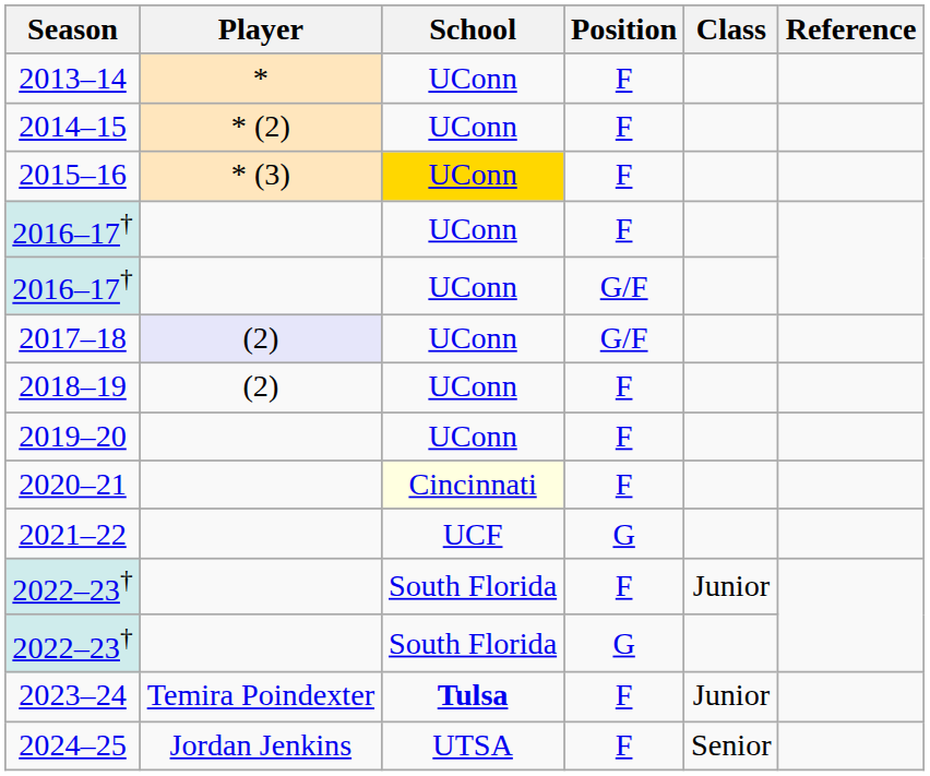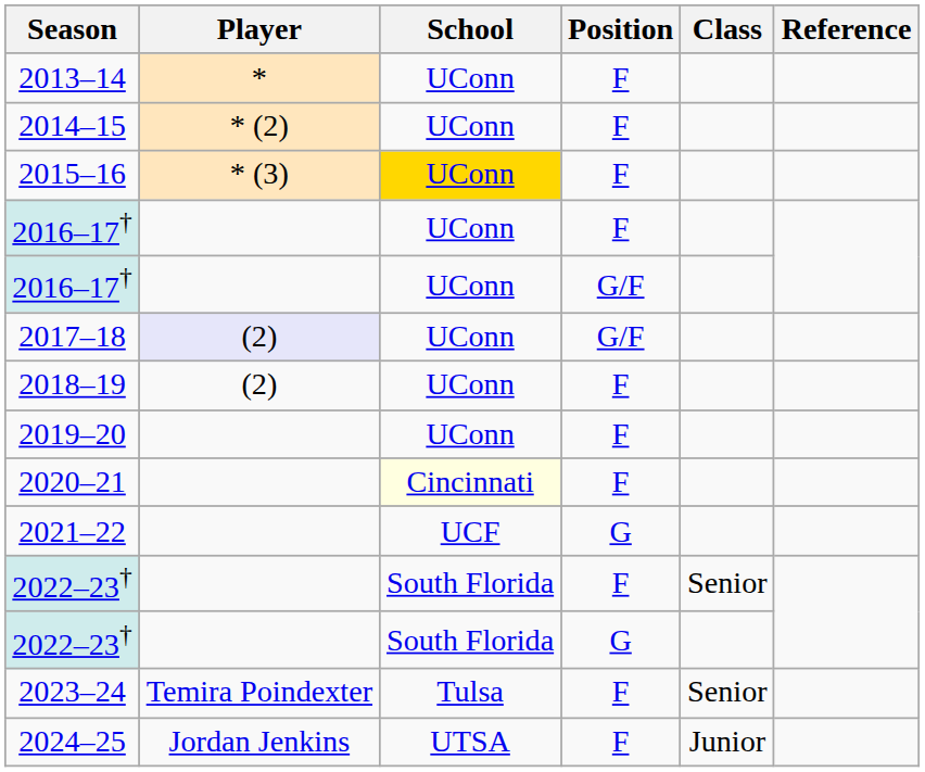 <table class="wikitable sortable">
 <tr>
 <th>Season</th>
 <th>Player</th>
 <th>School</th>
 <th>Position</th>
 <th class="unsortable">Class</th>
 <th class="unsortable">Reference</th>
 </tr>
 <tr align=center>
 <td><a href='#'>2013–14</a></td>
 <td style="background-color:#FFE6BD">*</td>
 <td><a href='#'>UConn</a></td>
 <td><a href='#'>F</a></td>
 <td></td>
 <td></td>
 </tr>
 <tr align=center>
 <td><a href='#'>2014–15</a></td>
 <td style="background-color:#FFE6BD">* (2)</td>
 <td><a href='#'>UConn</a></td>
 <td><a href='#'>F</a></td>
 <td></td>
 <td></td>
 </tr>
 <tr align=center>
 <td><a href='#'>2015–16</a></td>
 <td style="background-color:#FFE6BD">* (3)</td>
 <td style="background: gold;"><a href='#'>UConn</a></td>
 <td><a href='#'>F</a></td>
 <td></td>
 <td></td>
 </tr>
 <tr align=center>
 <td style="background-color:#CFECEC;"><a href='#'>2016–17</a><sup>†</sup></td>
 <td></td>
 <td><a href='#'>UConn</a></td>
 <td><a href='#'>F</a></td>
 <td></td>
 <td rowspan="2"></td>
 </tr>
 <tr align=center>
 <td style="background-color:#CFECEC;"><a href='#'>2016–17</a><sup>†</sup></td>
 <td></td>
 <td><a href='#'>UConn</a></td>
 <td><a href='#'>G/F</a></td>
 <td></td>
 </tr>
 <tr align=center>
 <td><a href='#'>2017–18</a></td>
 <td style="background: lavender;"> (2)</td>
 <td><a href='#'>UConn</a></td>
 <td><a href='#'>G/F</a></td>
 <td></td>
 <td></td>
 </tr>
 <tr align=center>
 <td><a href='#'>2018–19</a></td>
 <td> (2)</td>
 <td><a href='#'>UConn</a></td>
 <td><a href='#'>F</a></td>
 <td></td>
 <td></td>
 </tr>
 <tr align=center>
 <td><a href='#'>2019–20</a></td>
 <td></td>
 <td><a href='#'>UConn</a></td>
 <td><a href='#'>F</a></td>
 <td></td>
 <td></td>
 </tr>
 <tr align=center>
 <td><a href='#'>2020–21</a></td>
 <td></td>
 <td style="background: lightyellow;"><a href='#'>Cincinnati</a></td>
 <td><a href='#'>F</a></td>
 <td></td>
 <td></td>
 </tr>
 <tr align=center>
 <td><a href='#'>2021–22</a></td>
 <td></td>
 <td><a href='#'>UCF</a></td>
 <td><a href='#'>G</a></td>
 <td></td>
 <td></td>
 </tr>
 <tr align=center>
 <td style="background-color:#CFECEC;"><a href='#'>2022–23</a><sup>†</sup></td>
 <td></td>
 <td><a href='#'>South Florida</a></td>
 <td><a href='#'>F</a></td>
-<td>Junior</td>
+<td>Senior</td>
 <td rowspan="2"></td>
 </tr>
 <tr align=center>
 <td style="background-color:#CFECEC;"><a href='#'>2022–23</a><sup>†</sup></td>
 <td></td>
 <td><a href='#'>South Florida</a></td>
 <td><a href='#'>G</a></td>
 <td></td>
 </tr>
 <tr align=center>
 <td><a href='#'>2023–24</a></td>
 <td><a href='#'>Temira Poindexter</a></td>
-<td><strong><a href='#'>Tulsa</a></strong></td>
+<td><a href='#'>Tulsa</a></td>
 <td><a href='#'>F</a></td>
-<td>Junior</td>
+<td>Senior</td>
 <td></td>
 </tr>
 <tr align=center>
 <td><a href='#'>2024–25</a></td>
 <td><a href='#'>Jordan Jenkins</a></td>
 <td><a href='#'>UTSA</a></td>
 <td><a href='#'>F</a></td>
-<td>Senior</td>
+<td>Junior</td>
 <td></td>
 </tr>
 </table>
